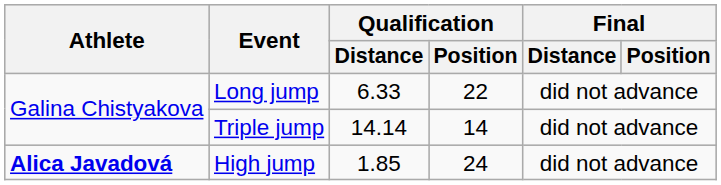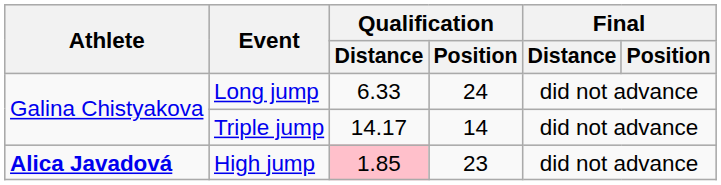 <table class=wikitable style="font-size:90%">
 <tr>
 <th rowspan="2">Athlete</th>
 <th rowspan="2">Event</th>
 <th colspan="2">Qualification</th>
 <th colspan="2">Final</th>
 </tr>
 <tr style="font-size:95%">
 <th>Distance</th>
 <th>Position</th>
 <th>Distance</th>
 <th>Position</th>
 </tr>
 <tr align=center>
 <td align=left rowspan=2><a href='#'>Galina Chistyakova</a></td>
 <td align=left><a href='#'>Long jump</a></td>
 <td>6.33</td>
-<td>22</td>
+<td>24</td>
 <td colspan=2>did not advance</td>
 </tr>
 <tr align=center>
 <td align=left><a href='#'>Triple jump</a></td>
-<td>14.14</td>
+<td>14.17</td>
 <td>14</td>
 <td colspan=2>did not advance</td>
 </tr>
 <tr align=center>
 <td align=left><strong><a href='#'>Alica Javadová</a></strong></td>
 <td align=left><a href='#'>High jump</a></td>
-<td>1.85</td>
-<td>24</td>
+<td style="background: pink;">1.85</td>
+<td>23</td>
 <td colspan=2>did not advance</td>
 </tr>
 </table>
